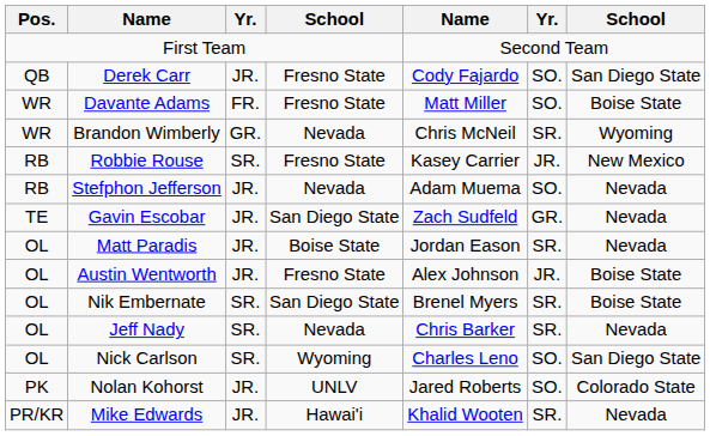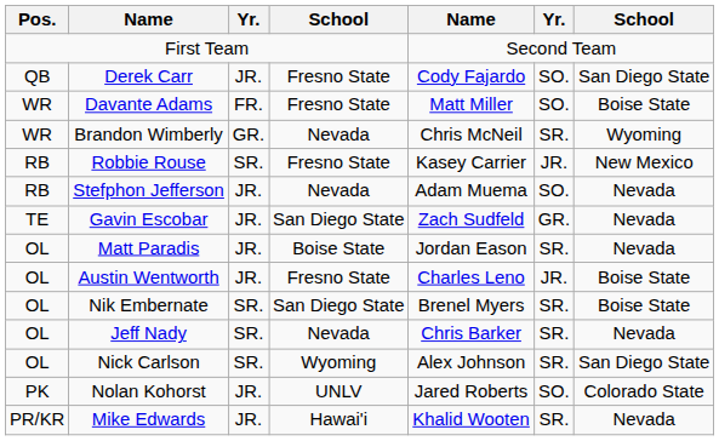 <table class="wikitable">
 <tr>
 <th>Pos.</th>
 <th>Name</th>
 <th>Yr.</th>
 <th>School</th>
 <th>Name</th>
 <th>Yr.</th>
 <th>School</th>
 </tr>
 <tr>
 <td colspan="4" style="text-align:center;">First Team</td>
 <td colspan="4" style="text-align:center;">Second Team</td>
 </tr>
 <tr style="text-align:center;">
 <td>QB</td>
 <td><a href='#'>Derek Carr</a></td>
 <td>JR.</td>
 <td>Fresno State</td>
 <td><a href='#'>Cody Fajardo</a></td>
 <td>SO.</td>
 <td>San Diego State</td>
 </tr>
 <tr style="text-align:center;">
 <td>WR</td>
 <td><a href='#'>Davante Adams</a></td>
 <td>FR.</td>
 <td>Fresno State</td>
 <td><a href='#'>Matt Miller</a></td>
 <td>SO.</td>
 <td>Boise State</td>
 </tr>
 <tr style="text-align:center;">
 <td>WR</td>
 <td>Brandon Wimberly</td>
 <td>GR.</td>
 <td>Nevada</td>
 <td>Chris McNeil</td>
 <td>SR.</td>
 <td>Wyoming</td>
 </tr>
 <tr style="text-align:center;">
 <td>RB</td>
 <td><a href='#'>Robbie Rouse</a></td>
 <td>SR.</td>
 <td>Fresno State</td>
 <td>Kasey Carrier</td>
 <td>JR.</td>
 <td>New Mexico</td>
 </tr>
 <tr style="text-align:center;">
 <td>RB</td>
 <td><a href='#'>Stefphon Jefferson</a></td>
 <td>JR.</td>
 <td>Nevada</td>
 <td>Adam Muema</td>
 <td>SO.</td>
 <td>Nevada</td>
 </tr>
 <tr style="text-align:center;">
 <td>TE</td>
 <td><a href='#'>Gavin Escobar</a></td>
 <td>JR.</td>
 <td>San Diego State</td>
 <td><a href='#'>Zach Sudfeld</a></td>
 <td>GR.</td>
 <td>Nevada</td>
 </tr>
 <tr style="text-align:center;">
 <td>OL</td>
 <td><a href='#'>Matt Paradis</a></td>
 <td>JR.</td>
 <td>Boise State</td>
 <td>Jordan Eason</td>
 <td>SR.</td>
 <td>Nevada</td>
 </tr>
 <tr style="text-align:center;">
 <td>OL</td>
 <td><a href='#'>Austin Wentworth</a></td>
 <td>JR.</td>
 <td>Fresno State</td>
-<td>Alex Johnson</td>
+<td><a href='#'>Charles Leno</a></td>
 <td>JR.</td>
 <td>Boise State</td>
 </tr>
 <tr style="text-align:center;">
 <td>OL</td>
 <td>Nik Embernate</td>
 <td>SR.</td>
 <td>San Diego State</td>
 <td>Brenel Myers</td>
 <td>SR.</td>
 <td>Boise State</td>
 </tr>
 <tr style="text-align:center;">
 <td>OL</td>
 <td><a href='#'>Jeff Nady</a></td>
 <td>SR.</td>
 <td>Nevada</td>
 <td><a href='#'>Chris Barker</a></td>
 <td>SR.</td>
 <td>Nevada</td>
 </tr>
 <tr style="text-align:center;">
 <td>OL</td>
 <td>Nick Carlson</td>
 <td>SR.</td>
 <td>Wyoming</td>
-<td><a href='#'>Charles Leno</a></td>
-<td>SO.</td>
+<td>Alex Johnson</td>
+<td>SR.</td>
 <td>San Diego State</td>
 </tr>
 <tr style="text-align:center;">
 <td>PK</td>
 <td>Nolan Kohorst</td>
 <td>JR.</td>
 <td>UNLV</td>
 <td>Jared Roberts</td>
 <td>SO.</td>
 <td>Colorado State</td>
 </tr>
 <tr style="text-align:center;">
 <td>PR/KR</td>
 <td><a href='#'>Mike Edwards</a></td>
 <td>JR.</td>
 <td>Hawai'i</td>
 <td><a href='#'>Khalid Wooten</a></td>
 <td>SR.</td>
 <td>Nevada</td>
 </tr>
 </table>
